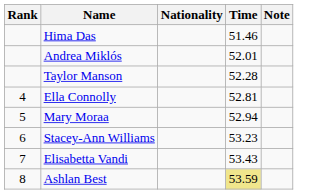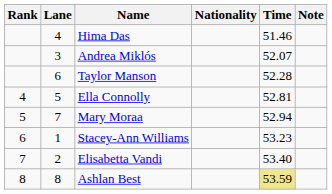 <table class="wikitable sortable" style="text-align:center">
 <tr>
 <th>Rank</th>
+<th>Lane</th>
 <th>Name</th>
 <th>Nationality</th>
 <th>Time</th>
 <th>Note</th>
 </tr>
 <tr>
 <td></td>
+<td>4</td>
 <td align=left><a href='#'>Hima Das</a></td>
 <td align=left></td>
 <td>51.46</td>
 <td></td>
 </tr>
 <tr>
 <td></td>
+<td>3</td>
 <td align=left><a href='#'>Andrea Miklós</a></td>
 <td align=left></td>
-<td>52.01</td>
+<td>52.07</td>
 <td></td>
 </tr>
 <tr>
 <td></td>
+<td>6</td>
 <td align=left><a href='#'>Taylor Manson</a></td>
 <td align=left></td>
 <td>52.28</td>
 <td></td>
 </tr>
 <tr>
 <td>4</td>
+<td>5</td>
 <td align=left><a href='#'>Ella Connolly</a></td>
 <td align=left></td>
 <td>52.81</td>
 <td></td>
 </tr>
 <tr>
 <td>5</td>
+<td>7</td>
 <td align=left><a href='#'>Mary Moraa</a></td>
 <td align=left></td>
 <td>52.94</td>
 <td></td>
 </tr>
 <tr>
 <td>6</td>
+<td>1</td>
 <td align=left><a href='#'>Stacey-Ann Williams</a></td>
 <td align=left></td>
 <td>53.23</td>
 <td></td>
 </tr>
 <tr>
 <td>7</td>
+<td>2</td>
 <td align=left><a href='#'>Elisabetta Vandi</a></td>
 <td align=left></td>
-<td>53.43</td>
+<td>53.40</td>
 <td></td>
 </tr>
 <tr>
+<td>8</td>
 <td>8</td>
 <td align=left><a href='#'>Ashlan Best</a></td>
 <td align=left></td>
 <td style="background: khaki;">53.59</td>
 <td></td>
 </tr>
 </table>
